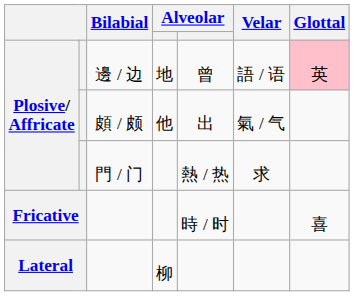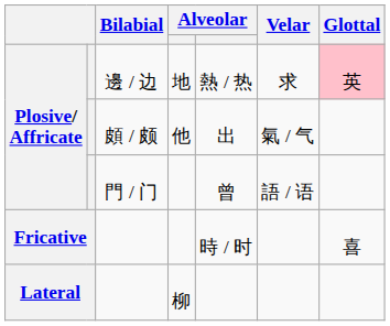 <table class="wikitable" style="text-align:center;">
 <tr>
 <th rowspan="2" colspan="2"></th>
 <th rowspan="2"><a href='#'>Bilabial</a></th>
 <th colspan="2"><a href='#'>Alveolar</a></th>
 <th rowspan="2"><a href='#'>Velar</a></th>
 <th rowspan="2"><a href='#'>Glottal</a></th>
 </tr>
 <tr>
 <th></th>
 <th></th>
 </tr>
 <tr>
 <th rowspan="3"><a href='#'>Plosive</a>/<br><a href='#'>Affricate</a></th>
 <th></th>
 <td> <br>邊 / 边</td>
 <td> <br>地</td>
-<td> <br>曾</td>
-<td> <br>語 / 语</td>
+<td> <br>熱 / 热</td>
+<td> <br>求</td>
 <td style="background: pink;"> <br>英</td>
 </tr>
 <tr>
 <th></th>
 <td> <br>頗 / 颇</td>
 <td> <br>他</td>
 <td> <br>出</td>
 <td> <br>氣 / 气</td>
 <td></td>
 </tr>
 <tr>
 <th></th>
 <td> <br>門 / 门</td>
 <td></td>
-<td> <br>熱 / 热</td>
-<td> <br>求</td>
+<td> <br>曾</td>
+<td> <br>語 / 语</td>
 <td></td>
 </tr>
 <tr>
 <th colspan="2"><a href='#'>Fricative</a></th>
 <td></td>
 <td></td>
 <td> <br>時 / 时</td>
 <td></td>
 <td> <br>喜</td>
 </tr>
 <tr>
 <th colspan="2"><a href='#'>Lateral</a></th>
 <td></td>
 <td> <br>柳</td>
 <td></td>
 <td></td>
 <td></td>
 </tr>
 </table>
